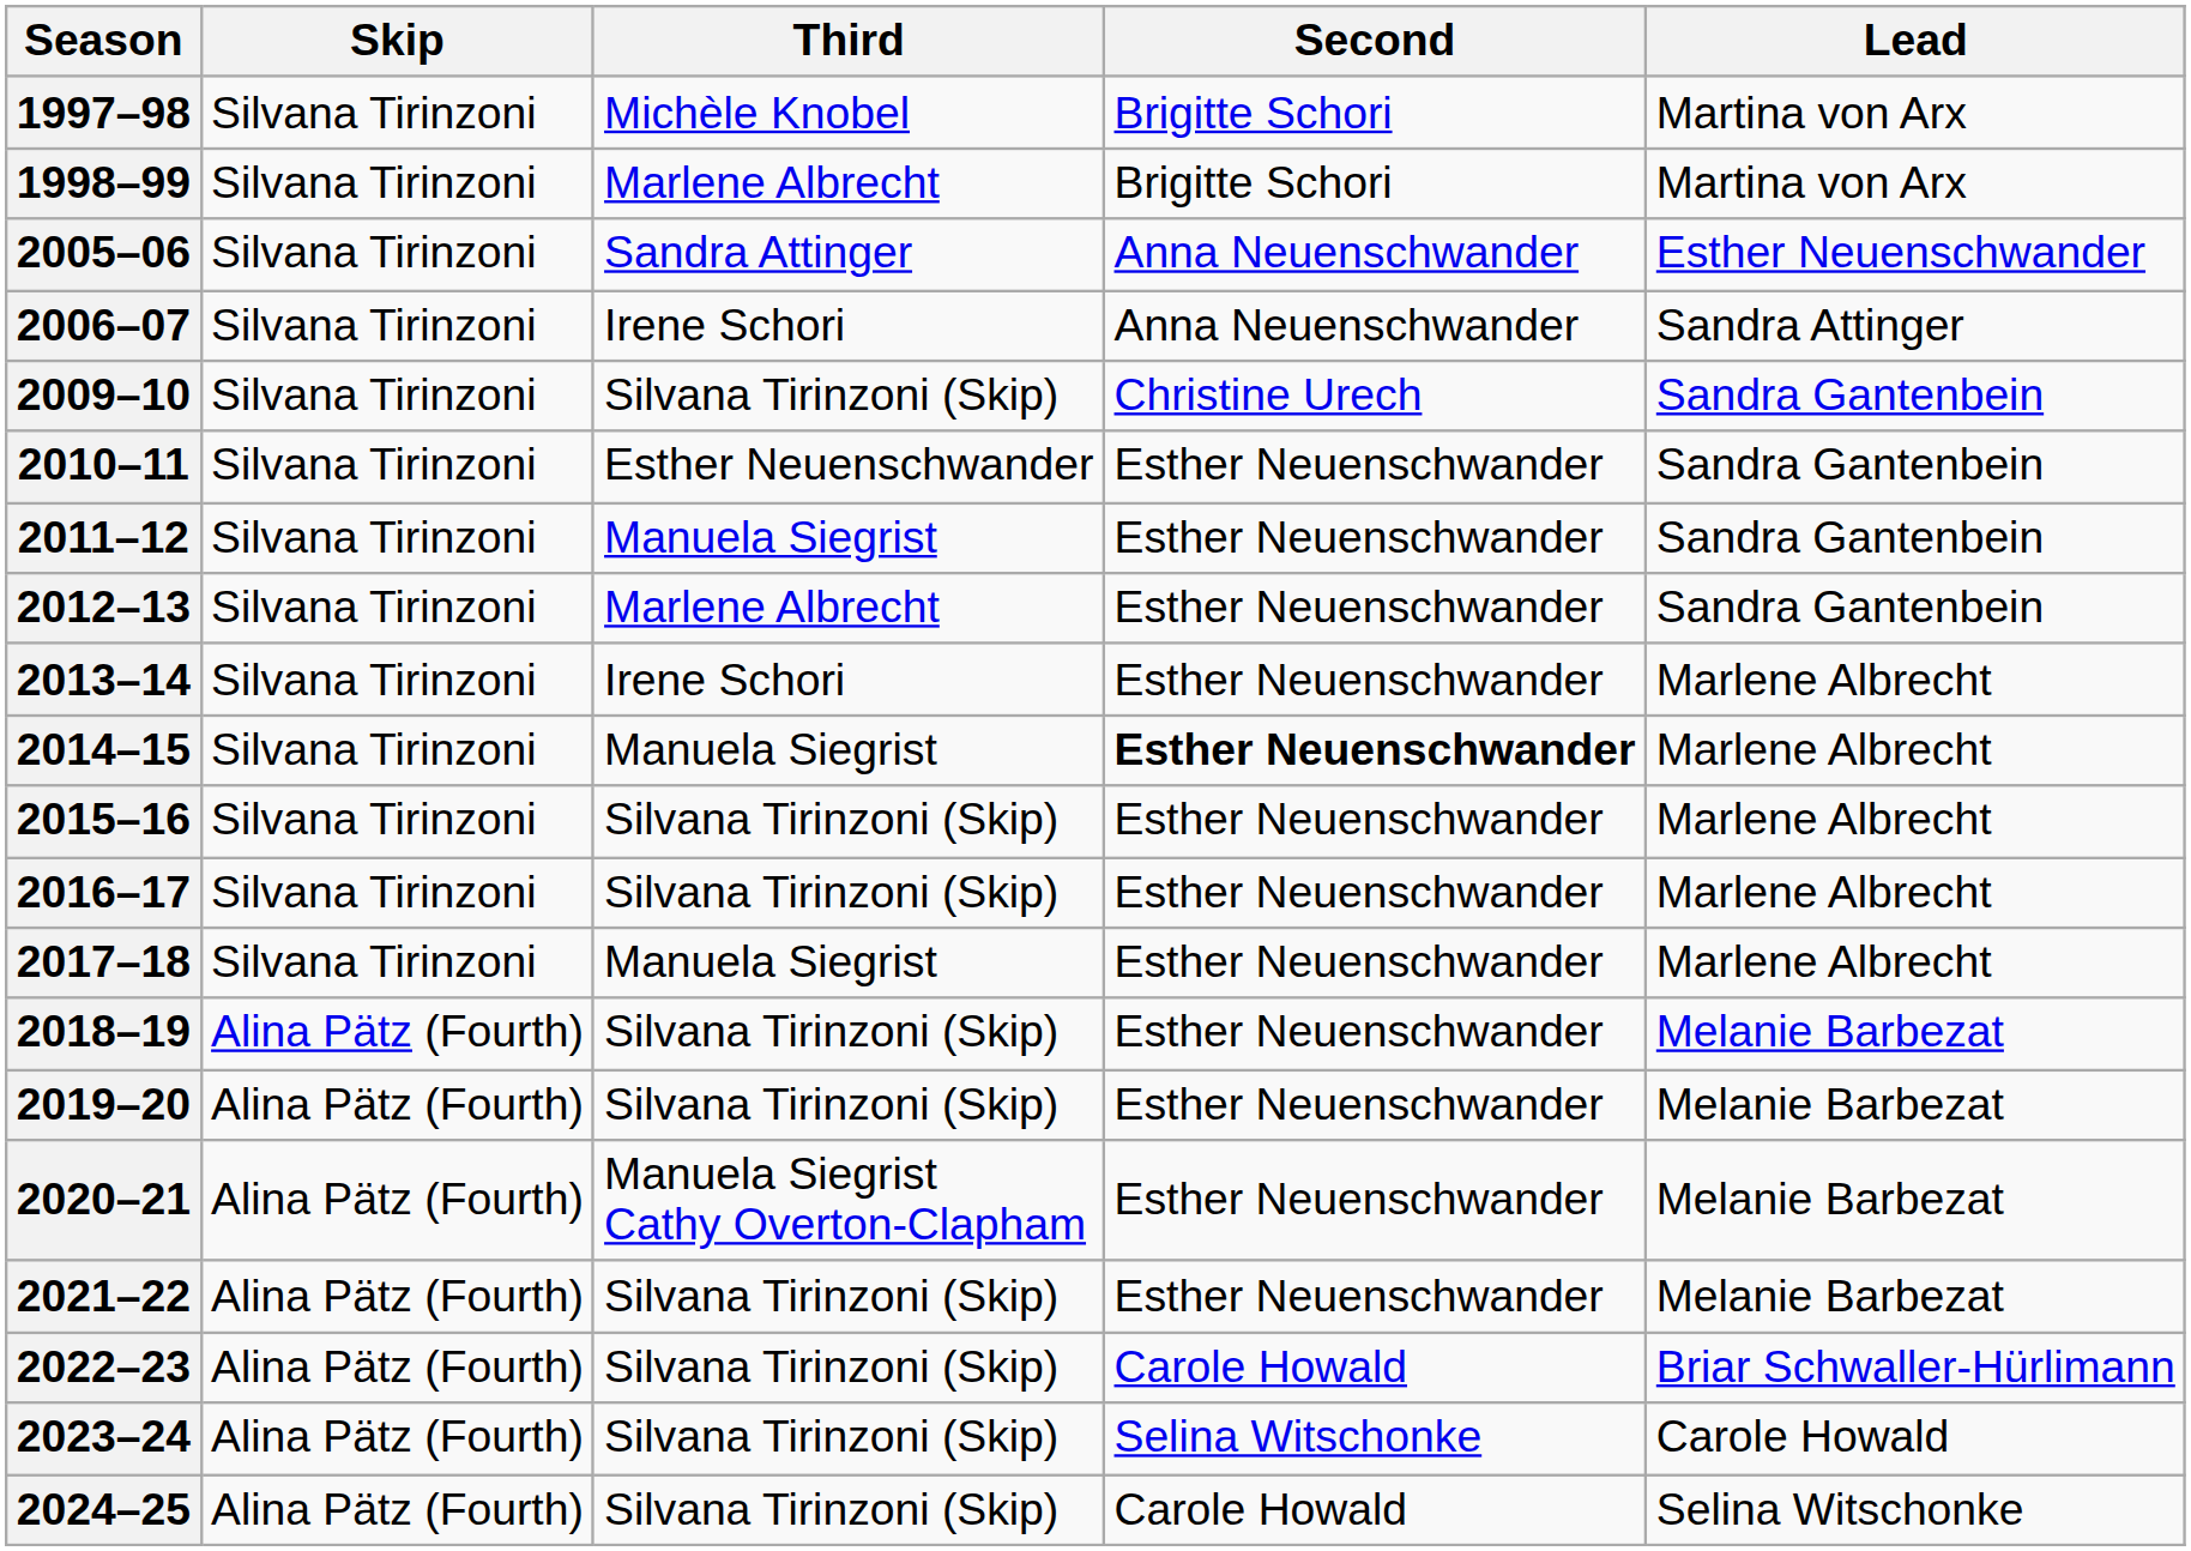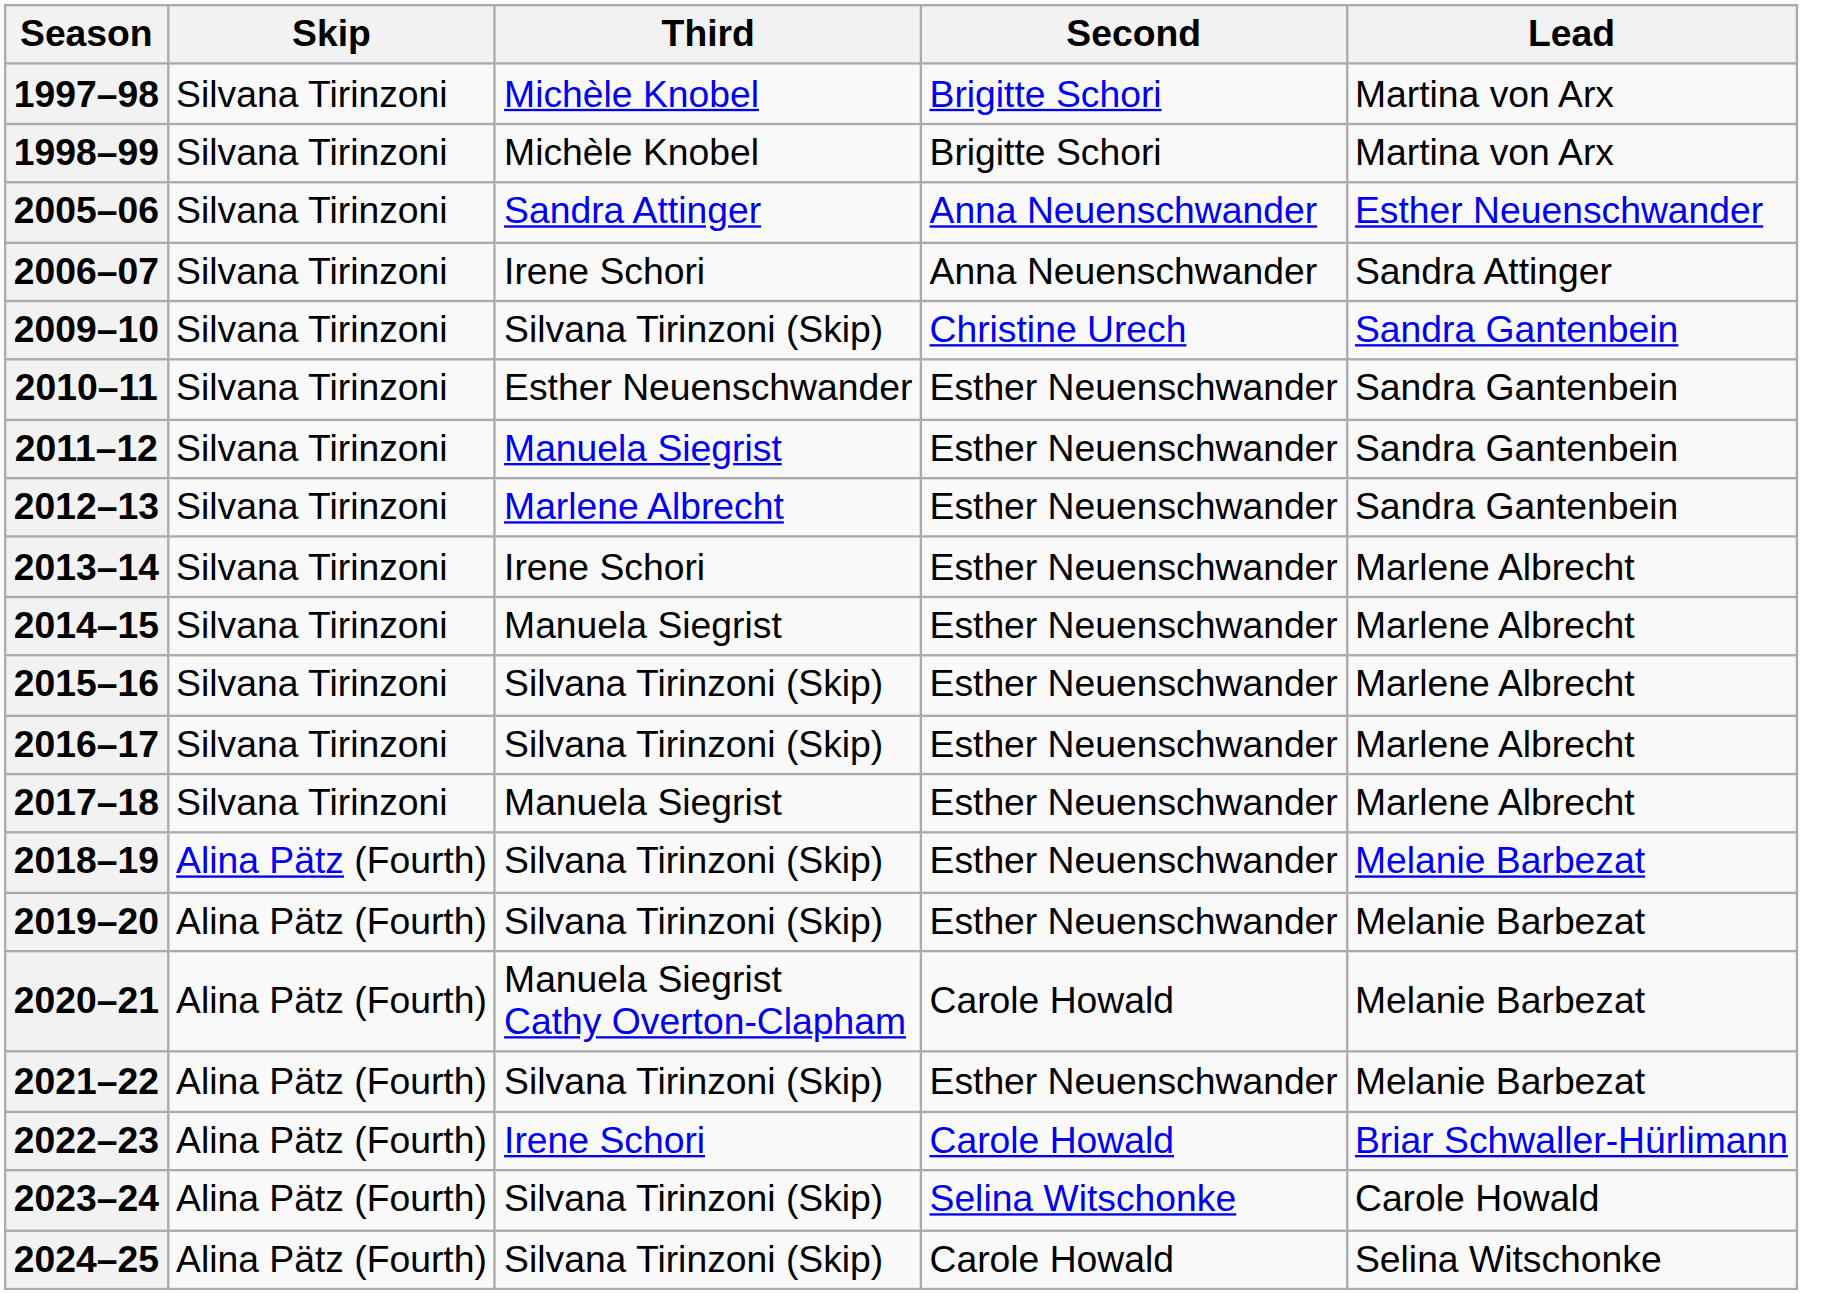 <table class="wikitable">
 <tr>
 <th scope="col">Season</th>
 <th scope="col">Skip</th>
 <th scope="col">Third</th>
 <th scope="col">Second</th>
 <th scope="col">Lead</th>
 </tr>
 <tr>
 <th scope="row">1997–98</th>
 <td>Silvana Tirinzoni</td>
 <td><a href='#'>Michèle Knobel</a></td>
 <td><a href='#'>Brigitte Schori</a></td>
 <td>Martina von Arx</td>
 </tr>
 <tr>
 <th scope="row">1998–99</th>
 <td>Silvana Tirinzoni</td>
-<td><a href='#'>Marlene Albrecht</a></td>
+<td>Michèle Knobel</td>
 <td>Brigitte Schori</td>
 <td>Martina von Arx</td>
 </tr>
 <tr>
 <th scope="row">2005–06</th>
 <td>Silvana Tirinzoni</td>
 <td><a href='#'>Sandra Attinger</a></td>
 <td><a href='#'>Anna Neuenschwander</a></td>
 <td><a href='#'>Esther Neuenschwander</a></td>
 </tr>
 <tr>
 <th scope="row">2006–07</th>
 <td>Silvana Tirinzoni</td>
 <td>Irene Schori</td>
 <td>Anna Neuenschwander</td>
 <td>Sandra Attinger</td>
 </tr>
 <tr>
 <th scope="row">2009–10</th>
 <td>Silvana Tirinzoni</td>
 <td>Silvana Tirinzoni (Skip)</td>
 <td><a href='#'>Christine Urech</a></td>
 <td><a href='#'>Sandra Gantenbein</a></td>
 </tr>
 <tr>
 <th scope="row">2010–11</th>
 <td>Silvana Tirinzoni</td>
 <td>Esther Neuenschwander</td>
 <td>Esther Neuenschwander</td>
 <td>Sandra Gantenbein</td>
 </tr>
 <tr>
 <th scope="row">2011–12</th>
 <td>Silvana Tirinzoni</td>
 <td><a href='#'>Manuela Siegrist</a></td>
 <td>Esther Neuenschwander</td>
 <td>Sandra Gantenbein</td>
 </tr>
 <tr>
 <th scope="row">2012–13</th>
 <td>Silvana Tirinzoni</td>
 <td><a href='#'>Marlene Albrecht</a></td>
 <td>Esther Neuenschwander</td>
 <td>Sandra Gantenbein</td>
 </tr>
 <tr>
 <th scope="row">2013–14</th>
 <td>Silvana Tirinzoni</td>
 <td>Irene Schori</td>
 <td>Esther Neuenschwander</td>
 <td>Marlene Albrecht</td>
 </tr>
 <tr>
 <th scope="row">2014–15</th>
 <td>Silvana Tirinzoni</td>
 <td>Manuela Siegrist</td>
-<td><strong>Esther Neuenschwander</strong></td>
+<td>Esther Neuenschwander</td>
 <td>Marlene Albrecht</td>
 </tr>
 <tr>
 <th scope="row">2015–16</th>
 <td>Silvana Tirinzoni</td>
 <td>Silvana Tirinzoni (Skip)</td>
 <td>Esther Neuenschwander</td>
 <td>Marlene Albrecht</td>
 </tr>
 <tr>
 <th scope="row">2016–17</th>
 <td>Silvana Tirinzoni</td>
 <td>Silvana Tirinzoni (Skip)</td>
 <td>Esther Neuenschwander</td>
 <td>Marlene Albrecht</td>
 </tr>
 <tr>
 <th scope="row">2017–18</th>
 <td>Silvana Tirinzoni</td>
 <td>Manuela Siegrist</td>
 <td>Esther Neuenschwander</td>
 <td>Marlene Albrecht</td>
 </tr>
 <tr>
 <th scope="row">2018–19</th>
 <td><a href='#'>Alina Pätz</a> (Fourth)</td>
 <td>Silvana Tirinzoni (Skip)</td>
 <td>Esther Neuenschwander</td>
 <td><a href='#'>Melanie Barbezat</a></td>
 </tr>
 <tr>
 <th scope="row">2019–20</th>
 <td>Alina Pätz (Fourth)</td>
 <td>Silvana Tirinzoni (Skip)</td>
 <td>Esther Neuenschwander</td>
 <td>Melanie Barbezat</td>
 </tr>
 <tr>
 <th scope="row">2020–21</th>
 <td>Alina Pätz (Fourth)</td>
 <td>Manuela Siegrist <br> <a href='#'>Cathy Overton-Clapham</a></td>
-<td>Esther Neuenschwander</td>
+<td>Carole Howald</td>
 <td>Melanie Barbezat</td>
 </tr>
 <tr>
 <th scope="row">2021–22</th>
 <td>Alina Pätz (Fourth)</td>
 <td>Silvana Tirinzoni (Skip)</td>
 <td>Esther Neuenschwander</td>
 <td>Melanie Barbezat</td>
 </tr>
 <tr>
 <th scope="row">2022–23</th>
 <td>Alina Pätz (Fourth)</td>
-<td>Silvana Tirinzoni (Skip)</td>
+<td><a href='#'>Irene Schori</a></td>
 <td><a href='#'>Carole Howald</a></td>
 <td><a href='#'>Briar Schwaller-Hürlimann</a></td>
 </tr>
 <tr>
 <th scope="row">2023–24</th>
 <td>Alina Pätz (Fourth)</td>
 <td>Silvana Tirinzoni (Skip)</td>
 <td><a href='#'>Selina Witschonke</a></td>
 <td>Carole Howald</td>
 </tr>
 <tr>
 <th scope="row">2024–25</th>
 <td>Alina Pätz (Fourth)</td>
 <td>Silvana Tirinzoni (Skip)</td>
 <td>Carole Howald</td>
 <td>Selina Witschonke</td>
 </tr>
 </table>
